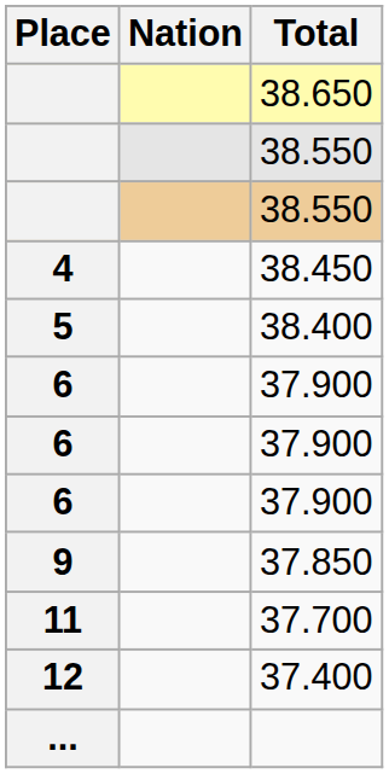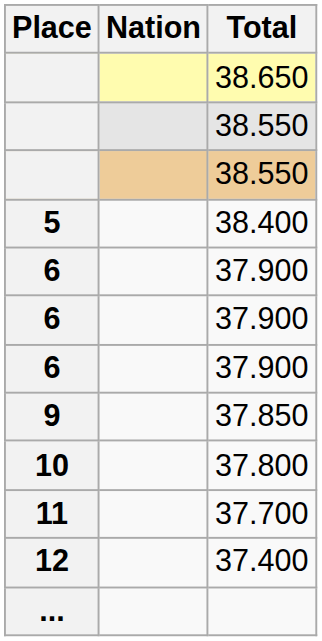 <table class="wikitable sortable">
 <tr>
 <th>Place</th>
 <th>Nation</th>
 <th>Total</th>
 </tr>
 <tr bgcolor=fffcaf>
 <th></th>
 <td></td>
 <td>38.650</td>
 </tr>
 <tr bgcolor=e5e5e5>
 <th></th>
 <td></td>
 <td>38.550</td>
 </tr>
 <tr bgcolor=eecc99>
 <th></th>
 <td></td>
 <td>38.550</td>
-</tr>
-<tr>
-<th>4</th>
-<td></td>
-<td>38.450</td>
 </tr>
 <tr>
 <th>5</th>
 <td></td>
 <td>38.400</td>
 </tr>
 <tr>
 <th>6</th>
 <td></td>
 <td>37.900</td>
 </tr>
 <tr>
 <th>6</th>
 <td></td>
 <td>37.900</td>
 </tr>
 <tr>
 <th>6</th>
 <td></td>
 <td>37.900</td>
 </tr>
 <tr>
 <th>9</th>
 <td></td>
 <td>37.850</td>
 </tr>
 <tr>
+<th>10</th>
+<td></td>
+<td>37.800</td>
+</tr>
+<tr>
 <th>11</th>
 <td></td>
 <td>37.700</td>
 </tr>
 <tr>
 <th>12</th>
 <td></td>
 <td>37.400</td>
 </tr>
 <tr>
 <th>...</th>
 <td></td>
 <td></td>
 </tr>
 </table>
